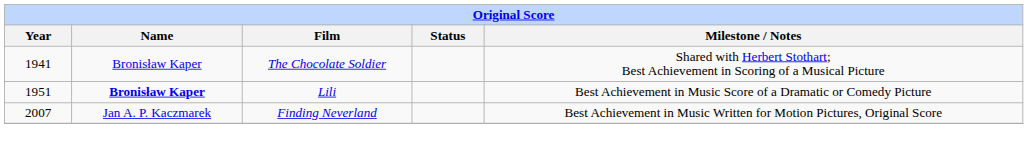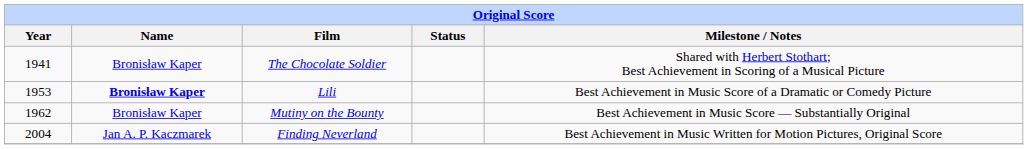 <table class="wikitable" style="text-align: center">
 <tr ---- bgcolor="#bfd7ff">
 <td colspan=5 align=center><strong><a href='#'>Original Score</a></strong></td>
 </tr>
 <tr ---- bgcolor="#ebf5ff">
 <th width="75">Year</th>
 <th width="200">Name</th>
 <th width="200">Film</th>
 <th width="80">Status</th>
 <th width="650">Milestone / Notes</th>
 </tr>
 <tr>
 <td>1941</td>
 <td><a href='#'>Bronisław Kaper</a></td>
 <td><em><a href='#'>The Chocolate Soldier</a></em></td>
 <td></td>
 <td>Shared with <a href='#'>Herbert Stothart</a>;<br>Best Achievement in Scoring of a Musical Picture</td>
 </tr>
 <tr>
-<td>1951</td>
+<td>1953</td>
 <td><strong><a href='#'>Bronisław Kaper</a></strong></td>
 <td><em><a href='#'>Lili</a></em></td>
 <td></td>
 <td>Best Achievement in Music Score of a Dramatic or Comedy Picture</td>
 </tr>
 <tr>
-<td>2007</td>
+<td>1962</td>
+<td><a href='#'>Bronisław Kaper</a></td>
+<td><em><a href='#'>Mutiny on the Bounty</a></em></td>
+<td></td>
+<td>Best Achievement in Music Score — Substantially Original</td>
+</tr>
+<tr>
+<td>2004</td>
 <td><a href='#'>Jan A. P. Kaczmarek</a></td>
 <td><em><a href='#'>Finding Neverland</a></em></td>
 <td></td>
 <td>Best Achievement in Music Written for Motion Pictures, Original Score</td>
 </tr>
 <tr>
 </tr>
 </table>
